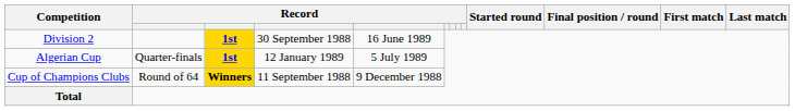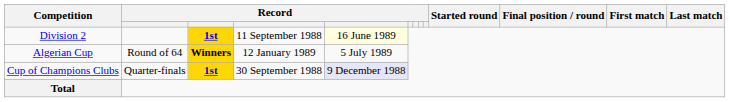 <table class="wikitable" style="text-align: center">
 <tr>
 <th rowspan=2>Competition</th>
 <th colspan=8>Record</th>
 <th rowspan=2>Started round</th>
 <th rowspan=2>Final position / round</th>
 <th rowspan=2>First match</th>
 <th rowspan=2>Last match</th>
 </tr>
 <tr>
 <th></th>
 <th></th>
 <th></th>
 <th></th>
 <th></th>
 <th></th>
 <th></th>
 <th></th>
 </tr>
 <tr>
 <td><a href='#'>Division 2</a><br></td>
 <td></td>
 <td style="background:gold;"><a href='#'><strong>1st</strong></a></td>
-<td>30 September 1988</td>
-<td>16 June 1989</td>
+<td>11 September 1988</td>
+<td style="background: lightyellow;">16 June 1989</td>
 </tr>
 <tr>
 <td><a href='#'>Algerian Cup</a><br></td>
-<td>Quarter-finals</td>
-<td style="background:gold;"><a href='#'><strong>1st</strong></a></td>
+<td>Round of 64</td>
+<td style="background:gold;"><strong>Winners</strong></td>
 <td>12 January 1989</td>
 <td>5 July 1989</td>
 </tr>
 <tr>
 <td><a href='#'>Cup of Champions Clubs</a><br></td>
-<td>Round of 64</td>
-<td style="background:gold;"><strong>Winners</strong></td>
-<td>11 September 1988</td>
-<td>9 December 1988</td>
+<td>Quarter-finals</td>
+<td style="background:gold;"><a href='#'><strong>1st</strong></a></td>
+<td>30 September 1988</td>
+<td style="background: lavender;">9 December 1988</td>
 </tr>
 <tr>
 <th>Total<br></th>
 </tr>
 </table>
